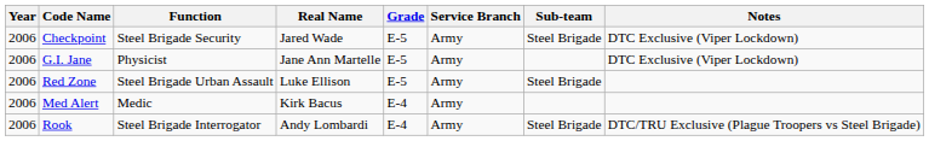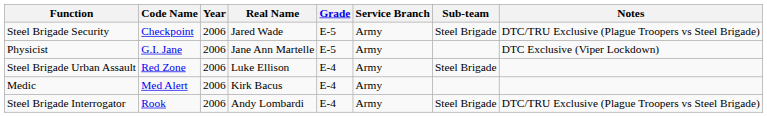 <table class="wikitable sortable" align="left" style="margin:auto;">
 <tr>
+<th>Function</th>
+<th>Code Name</th>
 <th>Year</th>
-<th>Code Name</th>
-<th>Function</th>
 <th>Real Name</th>
 <th><a href='#'>Grade</a></th>
 <th>Service Branch</th>
 <th>Sub-team</th>
 <th>Notes</th>
 </tr>
 <tr>
+<td>Steel Brigade Security</td>
+<td><a href='#'>Checkpoint</a></td>
 <td>2006</td>
-<td><a href='#'>Checkpoint</a></td>
-<td>Steel Brigade Security</td>
 <td>Jared Wade</td>
 <td>E-5</td>
 <td>Army</td>
 <td>Steel Brigade</td>
-<td>DTC Exclusive (Viper Lockdown)</td>
+<td>DTC/TRU Exclusive (Plague Troopers vs Steel Brigade)</td>
 </tr>
 <tr>
+<td>Physicist</td>
+<td><a href='#'>G.I. Jane</a></td>
 <td>2006</td>
-<td><a href='#'>G.I. Jane</a></td>
-<td>Physicist</td>
 <td>Jane Ann Martelle</td>
 <td>E-5</td>
 <td>Army</td>
 <td></td>
 <td>DTC Exclusive (Viper Lockdown)</td>
 </tr>
 <tr>
+<td>Steel Brigade Urban Assault</td>
+<td><a href='#'>Red Zone</a></td>
 <td>2006</td>
-<td><a href='#'>Red Zone</a></td>
-<td>Steel Brigade Urban Assault</td>
 <td>Luke Ellison</td>
-<td>E-5</td>
+<td>E-4</td>
 <td>Army</td>
 <td>Steel Brigade</td>
 <td></td>
 </tr>
 <tr>
+<td>Medic</td>
+<td><a href='#'>Med Alert</a></td>
 <td>2006</td>
-<td><a href='#'>Med Alert</a></td>
-<td>Medic</td>
 <td>Kirk Bacus</td>
 <td>E-4</td>
 <td>Army</td>
 <td></td>
 <td></td>
 </tr>
 <tr>
+<td>Steel Brigade Interrogator</td>
+<td><a href='#'>Rook</a></td>
 <td>2006</td>
-<td><a href='#'>Rook</a></td>
-<td>Steel Brigade Interrogator</td>
 <td>Andy Lombardi</td>
 <td>E-4</td>
 <td>Army</td>
 <td>Steel Brigade</td>
 <td>DTC/TRU Exclusive (Plague Troopers vs Steel Brigade)</td>
 </tr>
 </table>
